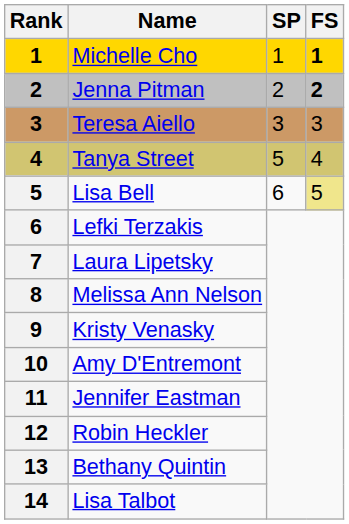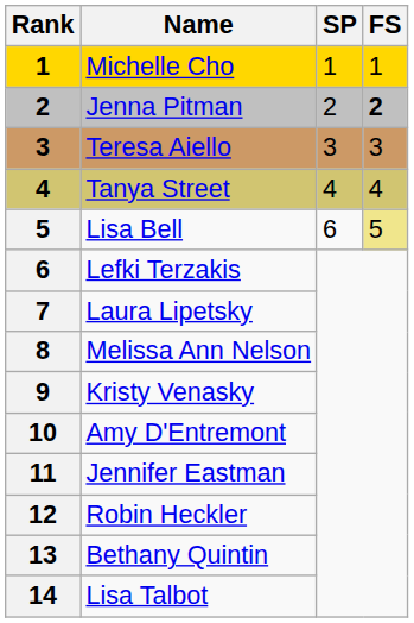 <table class="wikitable">
 <tr>
 <th>Rank</th>
 <th>Name</th>
 <th>SP</th>
 <th>FS</th>
 </tr>
 <tr bgcolor="gold">
 <td align="center"><strong>1</strong></td>
 <td><a href='#'>Michelle Cho</a></td>
 <td>1</td>
-<td><strong>1</strong></td>
+<td>1</td>
 </tr>
 <tr bgcolor="silver">
 <td align="center"><strong>2</strong></td>
 <td><a href='#'>Jenna Pitman</a></td>
 <td>2</td>
 <td><strong>2</strong></td>
 </tr>
 <tr bgcolor="cc9966">
 <td align="center"><strong>3</strong></td>
 <td><a href='#'>Teresa Aiello</a></td>
 <td>3</td>
 <td>3</td>
 </tr>
 <tr bgcolor="#d1c571">
 <td align="center"><strong>4</strong></td>
 <td><a href='#'>Tanya Street</a></td>
-<td>5</td>
+<td>4</td>
 <td>4</td>
 </tr>
 <tr>
 <th>5</th>
 <td><a href='#'>Lisa Bell</a></td>
 <td>6</td>
 <td style="background: khaki;">5</td>
 </tr>
 <tr>
 <th>6</th>
 <td><a href='#'>Lefki Terzakis</a></td>
 </tr>
 <tr>
 <th>7</th>
 <td><a href='#'>Laura Lipetsky</a></td>
 </tr>
 <tr>
 <th>8</th>
 <td><a href='#'>Melissa Ann Nelson</a></td>
 </tr>
 <tr>
 <th>9</th>
 <td><a href='#'>Kristy Venasky</a></td>
 </tr>
 <tr>
 <th>10</th>
 <td><a href='#'>Amy D'Entremont</a></td>
 </tr>
 <tr>
 <th>11</th>
 <td><a href='#'>Jennifer Eastman</a></td>
 </tr>
 <tr>
 <th>12</th>
 <td><a href='#'>Robin Heckler</a></td>
 </tr>
 <tr>
 <th>13</th>
 <td><a href='#'>Bethany Quintin</a></td>
 </tr>
 <tr>
 <th>14</th>
 <td><a href='#'>Lisa Talbot</a></td>
 </tr>
 </table>
